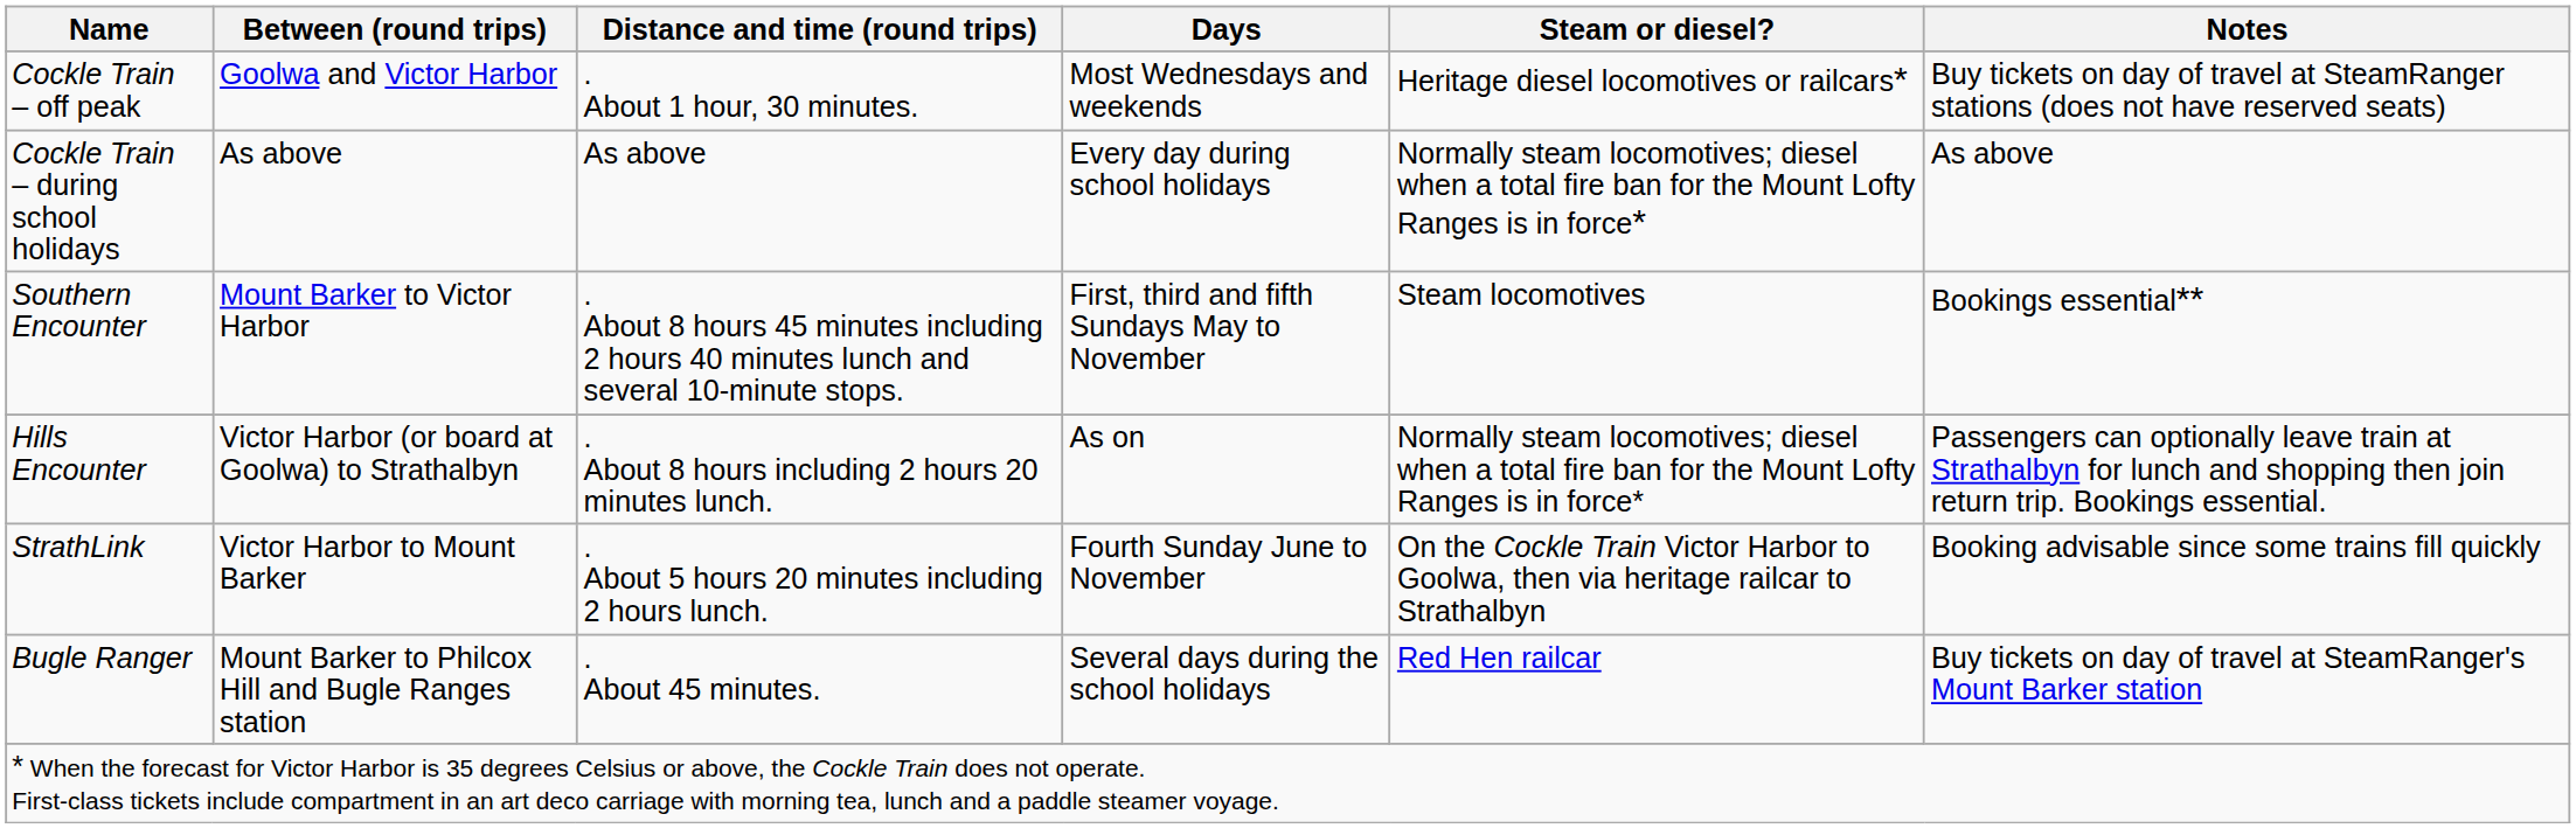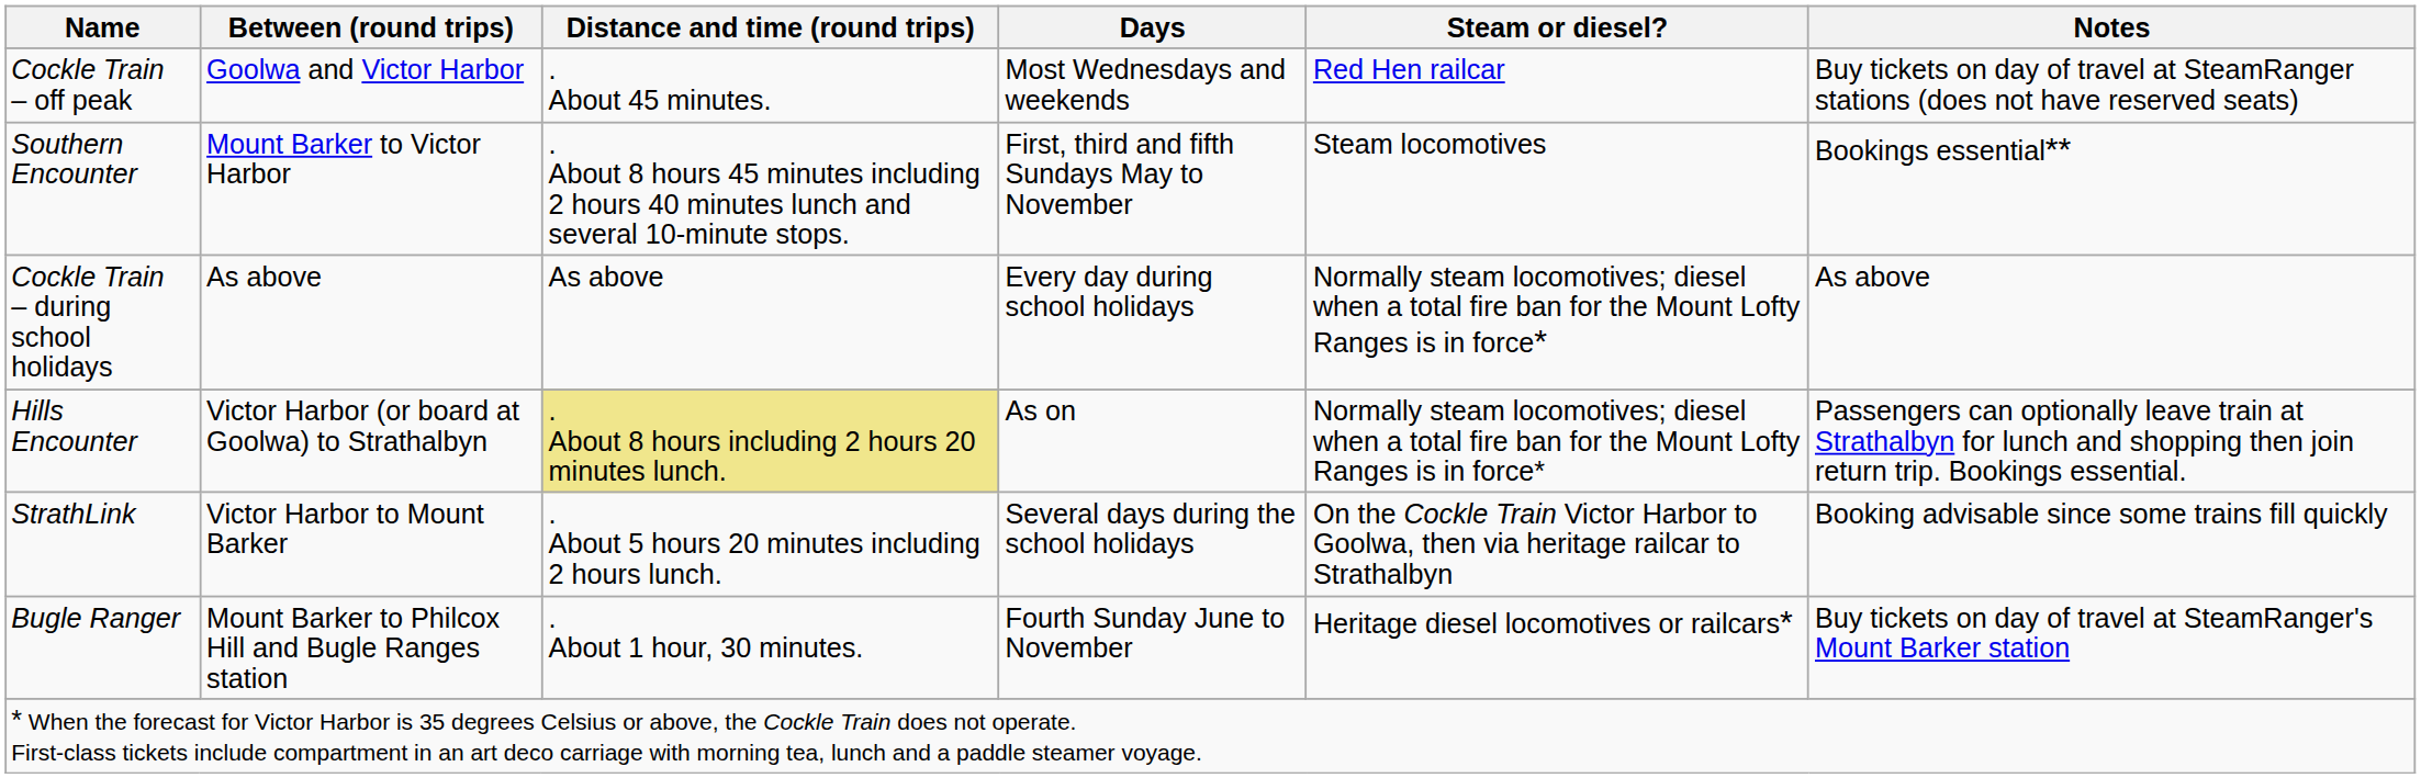 <table class="wikitable floatleft mw-collapsible mw-uncollapsed" border= "1" style= "width:95%; font-size: 86%; float:left; margin-left:2em; margin-right:2em; margin-bottom:2em">
 <tr>
 <th scope="col">Name</th>
 <th scope= "col">Between (round trips)</th>
 <th scope= "col">Distance and time (round trips)</th>
 <th scope= "col">Days</th>
 <th scope= "col">Steam or diesel?</th>
 <th scope= "col">Notes</th>
 </tr>
 <tr style="vertical-align:top;">
 <td><em>Cockle Train</em><br>– off peak</td>
 <td><a href='#'>Goolwa</a> and <a href='#'>Victor Harbor</a></td>
-<td>.<br>About 1 hour, 30 minutes.</td>
+<td>.<br>About 45 minutes.</td>
 <td>Most Wednesdays and weekends</td>
-<td>Heritage diesel locomotives or railcars<big>*</big></td>
+<td><a href='#'>Red Hen railcar</a></td>
 <td>Buy tickets on day of travel at SteamRanger stations (does not have reserved seats)</td>
+</tr>
+<tr style="vertical-align:top;">
+<td><em>Southern Encounter</em></td>
+<td><a href='#'>Mount Barker</a> to Victor Harbor</td>
+<td>.<br>About 8 hours 45 minutes including 2 hours 40 minutes lunch and several 10-minute stops.</td>
+<td>First, third and fifth Sundays May to November</td>
+<td>Steam locomotives</td>
+<td>Bookings essential<big>**</big></td>
 </tr>
 <tr style="vertical-align:top;">
 <td><em>Cockle Train</em><br>– during school holidays</td>
 <td>As above</td>
 <td>As above</td>
 <td>Every day during school holidays</td>
 <td>Normally steam locomotives; diesel when a total fire ban for the Mount Lofty Ranges is in force<big>*</big></td>
 <td>As above</td>
 </tr>
 <tr style="vertical-align:top;">
-<td><em>Southern Encounter</em></td>
-<td><a href='#'>Mount Barker</a> to Victor Harbor</td>
-<td>.<br>About 8 hours 45 minutes including 2 hours 40 minutes lunch and several 10-minute stops.</td>
-<td>First, third and fifth Sundays May to November</td>
-<td>Steam locomotives</td>
-<td>Bookings essential<big>**</big></td>
-</tr>
-<tr style="vertical-align:top;">
 <td><em>Hills Encounter</em></td>
 <td>Victor Harbor (or board at Goolwa) to Strathalbyn</td>
-<td>.<br>About 8 hours including 2 hours 20 minutes lunch.</td>
+<td style="background: khaki;">.<br>About 8 hours including 2 hours 20 minutes lunch.</td>
 <td>As on </td>
 <td>Normally steam locomotives; diesel when a total fire ban for the Mount Lofty Ranges is in force*</td>
 <td>Passengers can optionally leave train at <a href='#'>Strathalbyn</a> for lunch and shopping then join return trip. Bookings essential.</td>
 </tr>
 <tr style="vertical-align:top;">
 <td><em>StrathLink</em></td>
 <td>Victor Harbor to Mount Barker</td>
 <td>.<br>About 5 hours 20 minutes including 2 hours lunch.</td>
-<td>Fourth Sunday June to November</td>
+<td>Several days during the school holidays</td>
 <td>On the <em>Cockle Train</em> Victor Harbor to Goolwa, then via heritage railcar to Strathalbyn</td>
 <td>Booking advisable since some trains fill quickly</td>
 </tr>
 <tr style="vertical-align:top;">
 <td><em>Bugle Ranger</em></td>
 <td>Mount Barker to Philcox Hill and Bugle Ranges station</td>
-<td>.<br>About 45 minutes.</td>
-<td>Several days during the school holidays</td>
-<td><a href='#'>Red Hen railcar</a></td>
+<td>.<br>About 1 hour, 30 minutes.</td>
+<td>Fourth Sunday June to November</td>
+<td>Heritage diesel locomotives or railcars<big>*</big></td>
 <td>Buy tickets on day of travel at SteamRanger's <a href='#'>Mount Barker station</a></td>
 </tr>
 <tr>
 <td colspan= "6"><small><big>*</big> When the forecast for Victor Harbor is 35 degrees Celsius or above, the <em>Cockle Train</em> does not operate.<br></big> First-class tickets include compartment in an art deco carriage with morning tea, lunch and a paddle steamer voyage.</small><br></td>
 </tr>
 </table>
